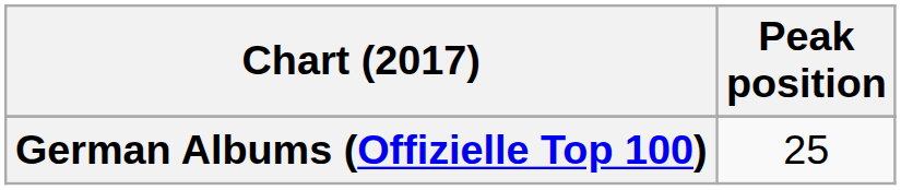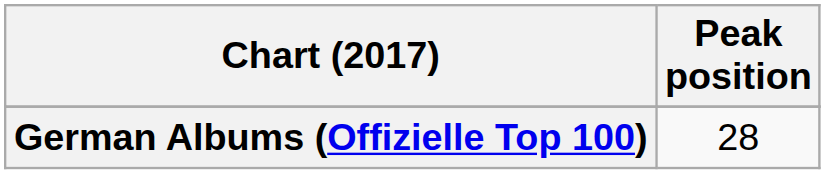 <table class="wikitable plainrowheaders">
 <tr>
 <th scope="col">Chart (2017)</th>
 <th scope="col">Peak<br>position</th>
 </tr>
 <tr>
 </tr>
 <tr>
 <th scope="row">German Albums (<a href='#'>Offizielle Top 100</a>)</th>
-<td align="center">25</td>
+<td align="center">28</td>
 </tr>
 </table>
